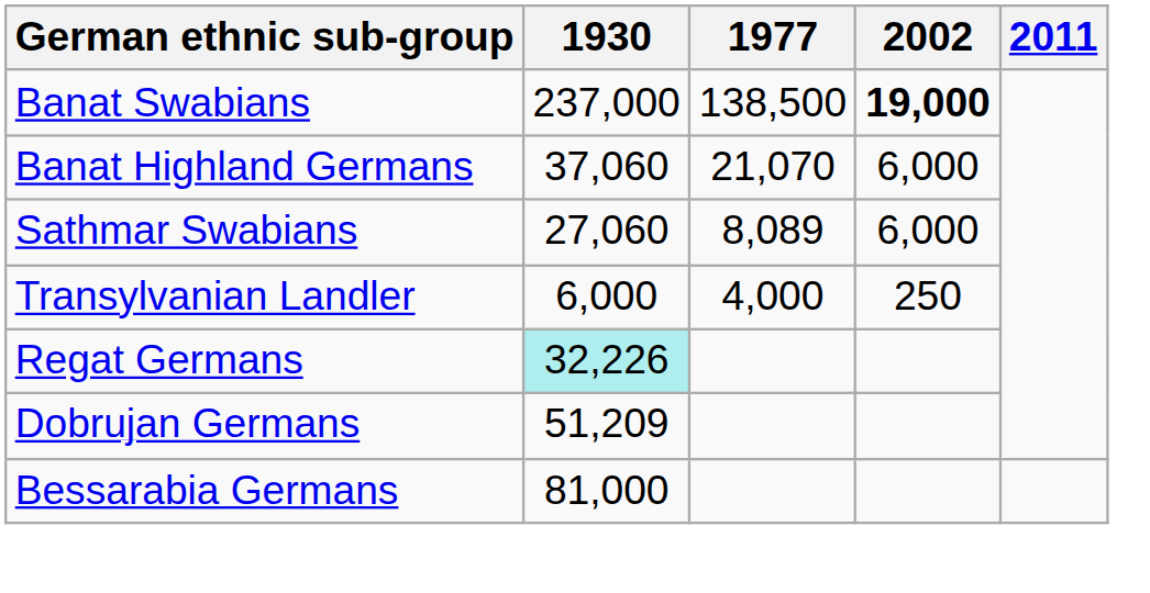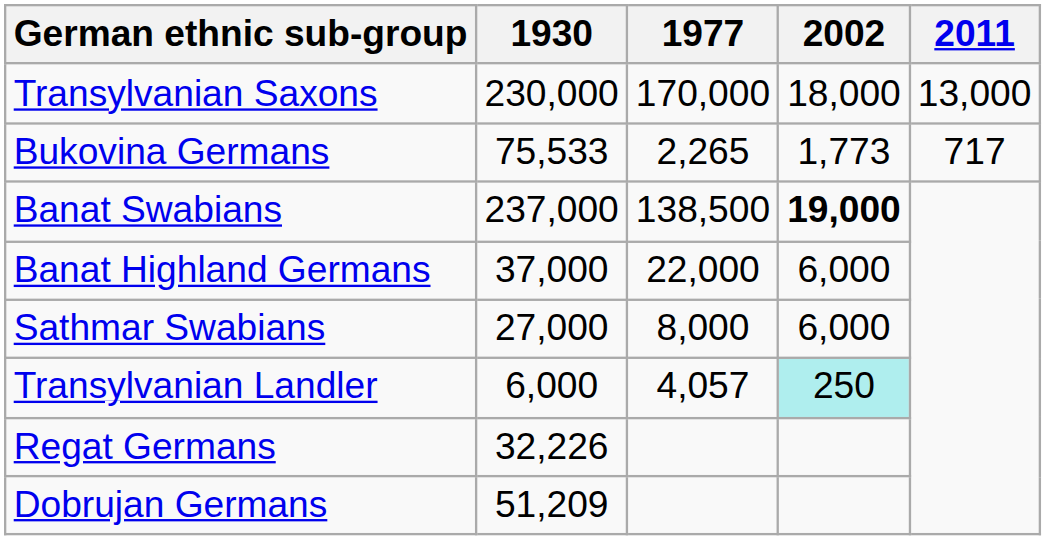 <table class="wikitable sortable" style="float:center; text-align:center;">
 <tr>
 <th>German ethnic sub-group</th>
 <th>1930</th>
 <th>1977</th>
 <th>2002</th>
 <th><a href='#'>2011</a></th>
 </tr>
 <tr>
+<td style="text-align:left"> <a href='#'>Transylvanian Saxons</a></td>
+<td>230,000</td>
+<td>170,000</td>
+<td>18,000</td>
+<td>13,000</td>
+</tr>
+<tr>
+<td style="text-align:left"> <a href='#'>Bukovina Germans</a></td>
+<td>75,533</td>
+<td>2,265</td>
+<td>1,773</td>
+<td>717</td>
+</tr>
+<tr>
 <td style="text-align:left"> <a href='#'>Banat Swabians</a></td>
 <td>237,000</td>
 <td>138,500</td>
 <td><strong>19,000</strong></td>
 </tr>
 <tr>
 <td style="text-align:left"> <a href='#'>Banat Highland Germans</a></td>
-<td>37,060</td>
-<td>21,070</td>
+<td>37,000</td>
+<td>22,000</td>
 <td>6,000</td>
 </tr>
 <tr>
 <td style="text-align:left"> <a href='#'>Sathmar Swabians</a></td>
-<td>27,060</td>
-<td>8,089</td>
+<td>27,000</td>
+<td>8,000</td>
 <td>6,000</td>
 </tr>
 <tr>
 <td style="text-align:left"> <a href='#'>Transylvanian Landler</a></td>
 <td>6,000</td>
-<td>4,000</td>
-<td>250</td>
+<td>4,057</td>
+<td style="background: paleturquoise;">250</td>
 </tr>
 <tr>
 <td style="text-align:left"> <a href='#'>Regat Germans</a></td>
-<td style="background: paleturquoise;">32,226</td>
+<td>32,226</td>
 <td></td>
 <td></td>
 </tr>
 <tr>
 <td style="text-align:left"> <a href='#'>Dobrujan Germans</a></td>
 <td>51,209</td>
 <td></td>
 <td></td>
 </tr>
-<tr>
-<td style="text-align:left"> <a href='#'>Bessarabia Germans</a></td>
-<td>81,000</td>
-<td></td>
-<td></td>
-<td></td>
-</tr>
 </table>
